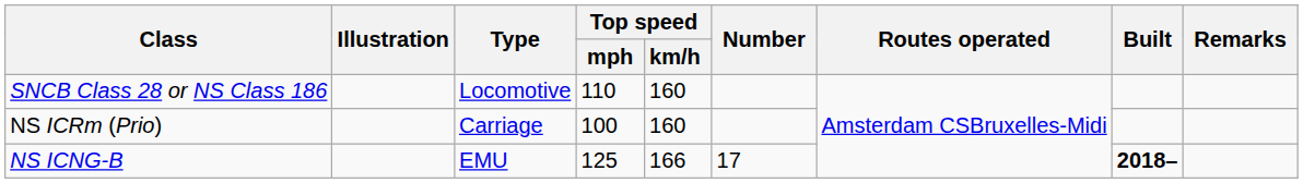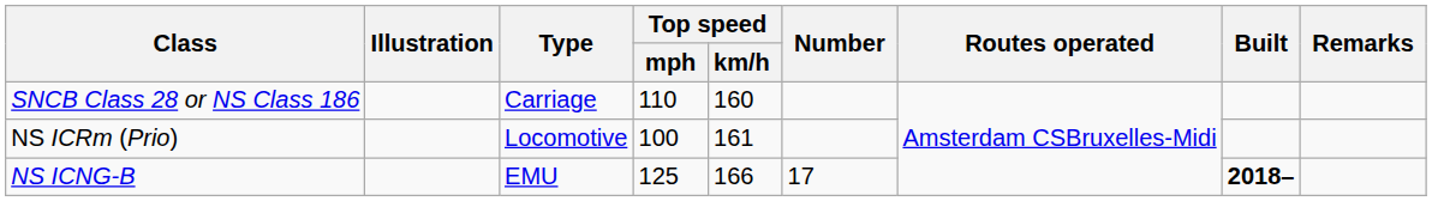 <table class="wikitable">
 <tr ---- bgcolor="#f9f9f9">
 <th rowspan="2"> Class </th>
 <th rowspan="2">Illustration</th>
 <th rowspan="2"> Type </th>
 <th colspan="2"> Top speed </th>
 <th rowspan="2"> Number </th>
 <th rowspan="2"> Routes operated </th>
 <th rowspan="2"> Built </th>
 <th rowspan="2"> Remarks </th>
 </tr>
 <tr ---- bgcolor="#f9f9f9">
 <th> mph </th>
 <th>km/h </th>
 </tr>
 <tr>
 <td><em><a href='#'>SNCB Class 28</a> or <a href='#'>NS Class 186</a></em></td>
 <td></td>
-<td><a href='#'>Locomotive</a></td>
+<td><a href='#'>Carriage</a></td>
 <td>110</td>
 <td>160</td>
 <td> </td>
 <td rowspan="3"><a href='#'>Amsterdam CS</a><a href='#'>Bruxelles-Midi</a></td>
 <td> </td>
 <td> </td>
 </tr>
 <tr>
 <td>NS <em>ICRm</em> (<em>Prio</em>)</td>
 <td></td>
-<td><a href='#'>Carriage</a></td>
+<td><a href='#'>Locomotive</a></td>
 <td>100</td>
-<td>160</td>
+<td>161</td>
 <td> </td>
 <td> </td>
 <td> </td>
 </tr>
 <tr>
 <td><a href='#'><em>NS ICNG-B</em></a></td>
 <td></td>
 <td><a href='#'>EMU</a></td>
 <td>125</td>
 <td>166</td>
 <td>17</td>
 <td><strong>2018–</strong></td>
 <td></td>
 </tr>
 </table>
